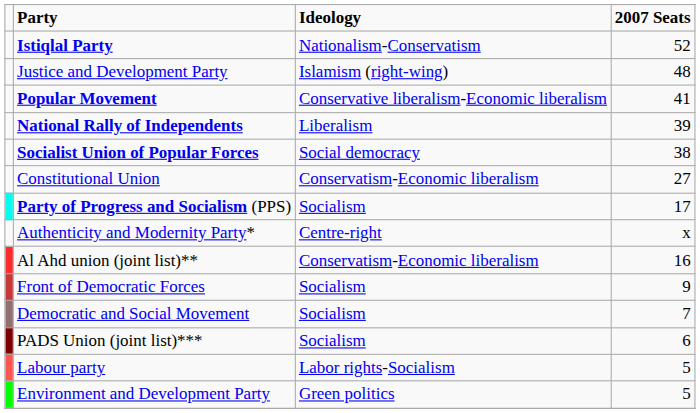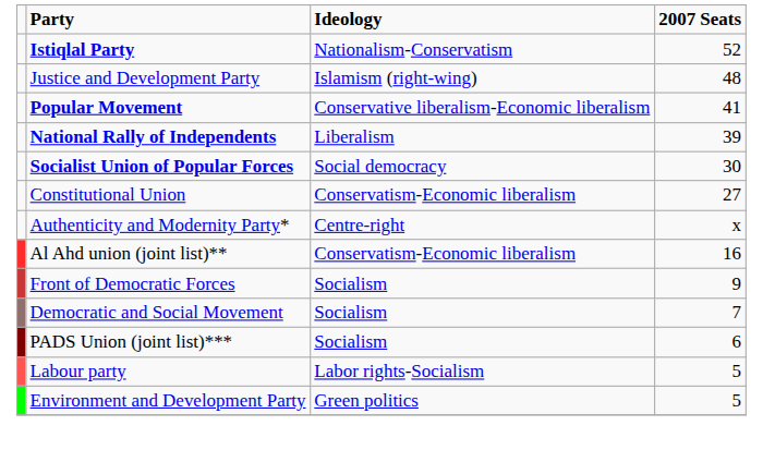 <table class="wikitable" style="margin:1em auto 1em auto; text-align:right;">
 <tr>
 <td></td>
 <td align="left"><strong>Party</strong></td>
 <td align="left"><strong>Ideology</strong></td>
 <td><strong>2007 Seats</strong></td>
 </tr>
 <tr>
 <td bgcolor=></td>
 <td align="left"><strong><a href='#'>Istiqlal Party</a></strong></td>
 <td align="left"><a href='#'>Nationalism</a>-<a href='#'>Conservatism</a></td>
 <td>52</td>
 </tr>
 <tr>
 <td bgcolor=></td>
 <td align="left"><a href='#'>Justice and Development Party</a></td>
 <td align="left"><a href='#'>Islamism</a> (<a href='#'>right-wing</a>)</td>
 <td>48</td>
 </tr>
 <tr>
 <td bgcolor=></td>
 <td align="left"><strong><a href='#'>Popular Movement</a></strong></td>
 <td align="left"><a href='#'>Conservative liberalism</a>-<a href='#'>Economic liberalism</a></td>
 <td>41</td>
 </tr>
 <tr>
 <td bgcolor=></td>
 <td align="left"><strong><a href='#'>National Rally of Independents</a></strong></td>
 <td align="left"><a href='#'>Liberalism</a></td>
 <td>39</td>
 </tr>
 <tr>
 <td bgcolor=></td>
 <td align="left"><strong><a href='#'>Socialist Union of Popular Forces</a></strong></td>
 <td align="left"><a href='#'>Social democracy</a></td>
-<td>38</td>
+<td>30</td>
 </tr>
 <tr>
 <td bgcolor=></td>
 <td align="left"><a href='#'>Constitutional Union</a></td>
 <td align="left"><a href='#'>Conservatism</a>-<a href='#'>Economic liberalism</a></td>
 <td>27</td>
-</tr>
-<tr>
-<td bgcolor=#00FFF></td>
-<td align="left"><strong><a href='#'>Party of Progress and Socialism</a></strong> (PPS)</td>
-<td align="left"><a href='#'>Socialism</a></td>
-<td>17</td>
 </tr>
 <tr>
 <td bgcolor=></td>
 <td align="left"><a href='#'>Authenticity and Modernity Party</a>*</td>
 <td align="left"><a href='#'>Centre-right</a></td>
 <td>x</td>
 </tr>
 <tr>
 <td bgcolor=#FF2A2A></td>
 <td align="left">Al Ahd union (joint list)**</td>
 <td align="left"><a href='#'>Conservatism</a>-<a href='#'>Economic liberalism</a></td>
 <td>16</td>
 </tr>
 <tr>
 <td bgcolor=#C83737></td>
 <td align="left"><a href='#'>Front of Democratic Forces</a></td>
 <td align="left"><a href='#'>Socialism</a></td>
 <td>9</td>
 </tr>
 <tr>
 <td bgcolor=#916F6F></td>
 <td align="left"><a href='#'>Democratic and Social Movement</a></td>
 <td align="left"><a href='#'>Socialism</a></td>
 <td>7</td>
 </tr>
 <tr>
 <td bgcolor=#800000></td>
 <td align="left">PADS Union (joint list)***</td>
 <td align="left"><a href='#'>Socialism</a></td>
 <td>6</td>
 </tr>
 <tr>
 <td bgcolor=#FF555></td>
 <td align="left"><a href='#'>Labour party</a></td>
 <td align="left"><a href='#'>Labor rights</a>-<a href='#'>Socialism</a></td>
 <td>5</td>
 </tr>
 <tr>
 <td bgcolor=#00FF00></td>
 <td align="left"><a href='#'>Environment and Development Party</a></td>
 <td align="left"><a href='#'>Green politics</a></td>
 <td>5</td>
 </tr>
 <tr>
 </tr>
 </table>
